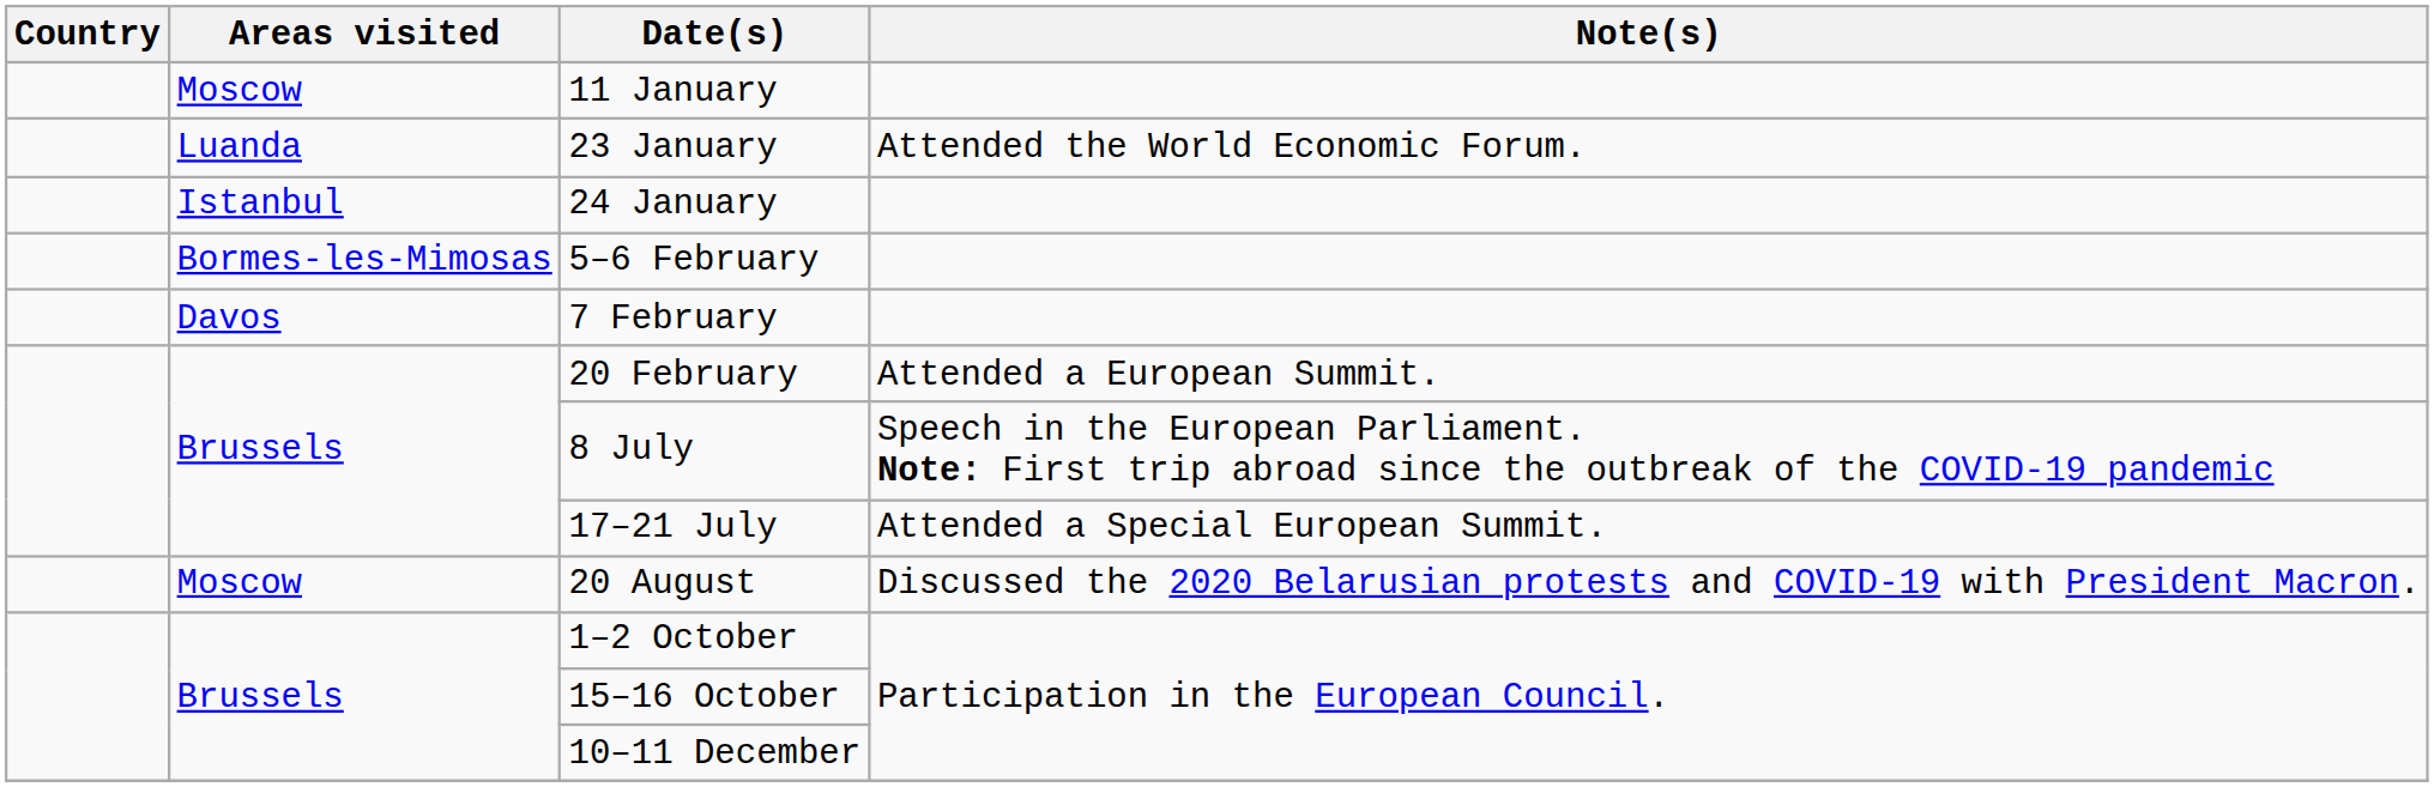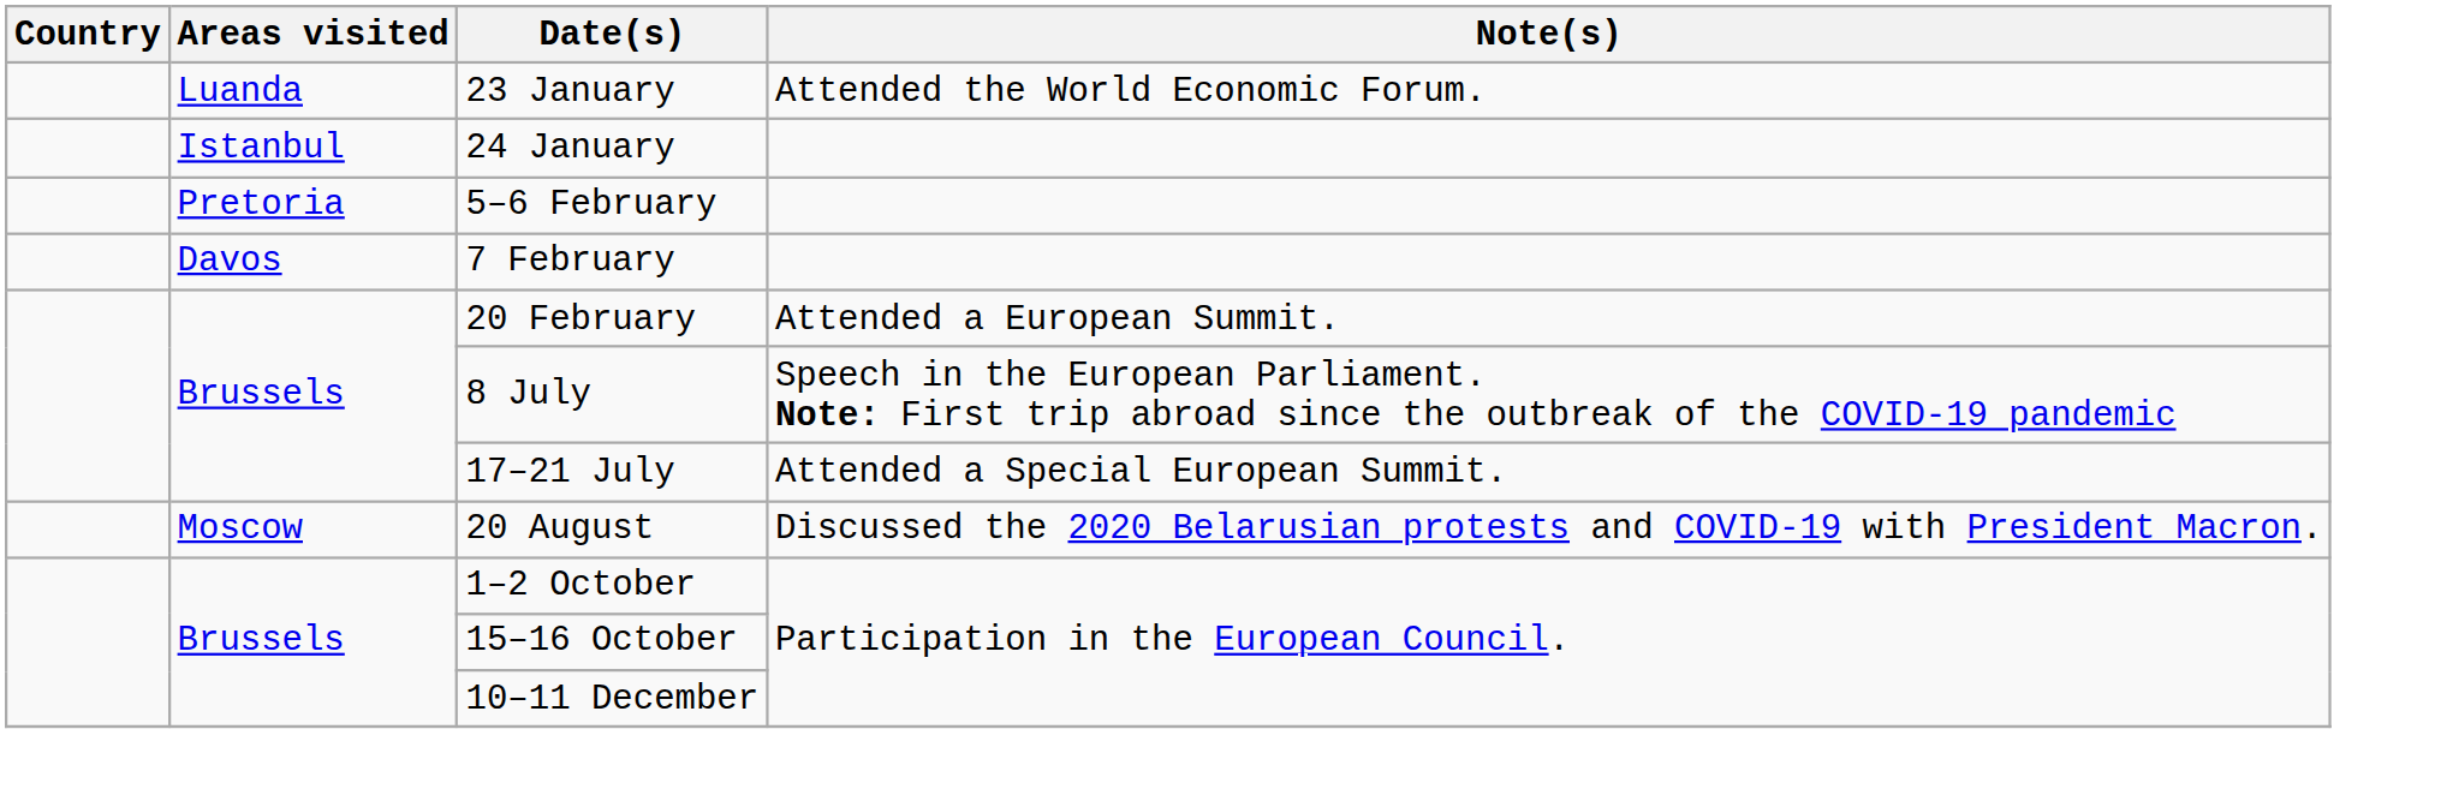 <table class="wikitable">
 <tr>
 <th scope=col>Country</th>
 <th scope=col>Areas visited</th>
 <th scope=col>Date(s)</th>
 <th scope=col>Note(s)</th>
-</tr>
-<tr>
-<td></td>
-<td><a href='#'>Moscow</a></td>
-<td>11 January</td>
-<td></td>
 </tr>
 <tr>
 <td></td>
 <td><a href='#'>Luanda</a></td>
 <td>23 January</td>
 <td>Attended the World Economic Forum.</td>
 </tr>
 <tr>
 <td></td>
 <td><a href='#'>Istanbul</a></td>
 <td>24 January</td>
 <td></td>
 </tr>
 <tr>
 <td></td>
-<td><a href='#'>Bormes-les-Mimosas</a></td>
+<td><a href='#'>Pretoria</a></td>
 <td>5–6 February</td>
 <td></td>
 </tr>
 <tr>
 <td></td>
 <td><a href='#'>Davos</a></td>
 <td>7 February</td>
 <td></td>
 </tr>
 <tr>
 <td rowspan="3"></td>
 <td rowspan="3"><a href='#'>Brussels</a></td>
 <td>20 February</td>
 <td>Attended a European Summit.</td>
 </tr>
 <tr>
 <td>8 July</td>
 <td>Speech in the European Parliament.<br><strong>Note:</strong> First trip abroad since the outbreak of the <a href='#'>COVID-19 pandemic</a></td>
 </tr>
 <tr>
 <td>17–21 July</td>
 <td>Attended a Special European Summit.</td>
 </tr>
 <tr>
 <td></td>
 <td><a href='#'>Moscow</a></td>
 <td>20 August</td>
 <td>Discussed the <a href='#'>2020 Belarusian protests</a> and <a href='#'>COVID-19</a> with <a href='#'>President Macron</a>.</td>
 </tr>
 <tr>
 <td rowspan="3"></td>
 <td rowspan="3"><a href='#'>Brussels</a></td>
 <td>1–2 October</td>
 <td rowspan="3">Participation in the <a href='#'>European Council</a>.</td>
 </tr>
 <tr>
 <td>15–16 October</td>
 </tr>
 <tr>
 <td>10–11 December</td>
 </tr>
 <tr>
 </tr>
 </table>
